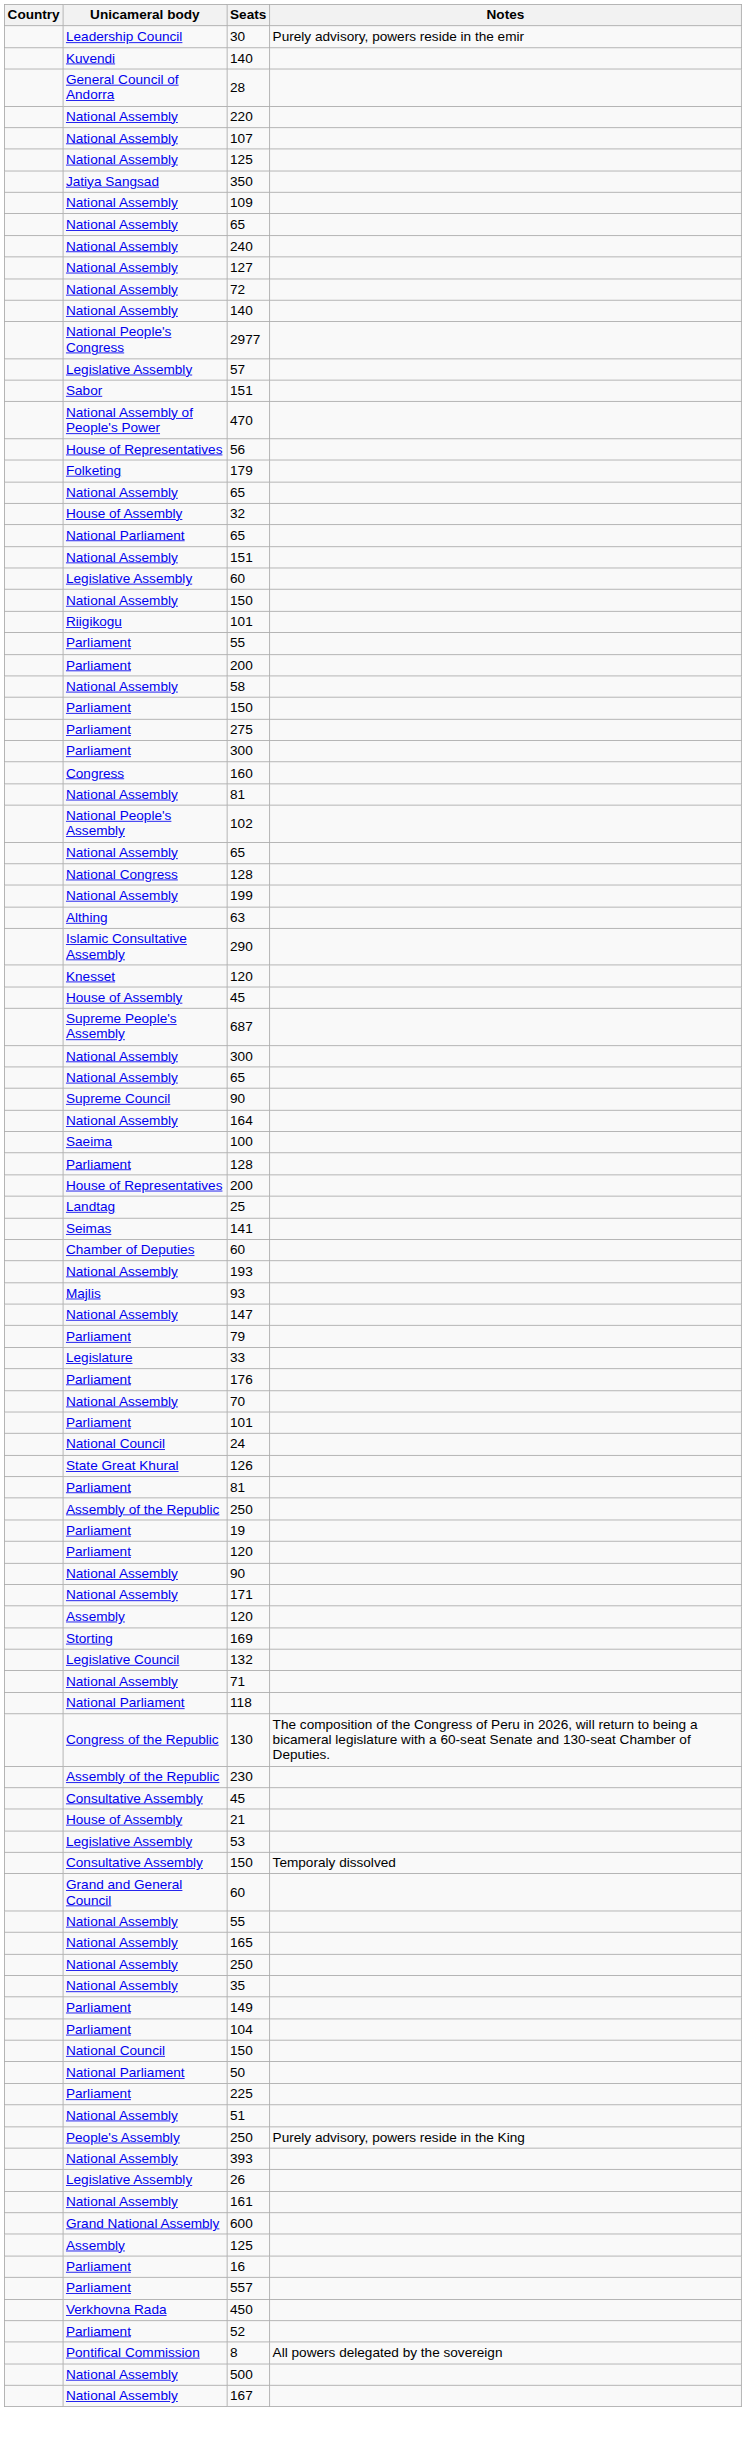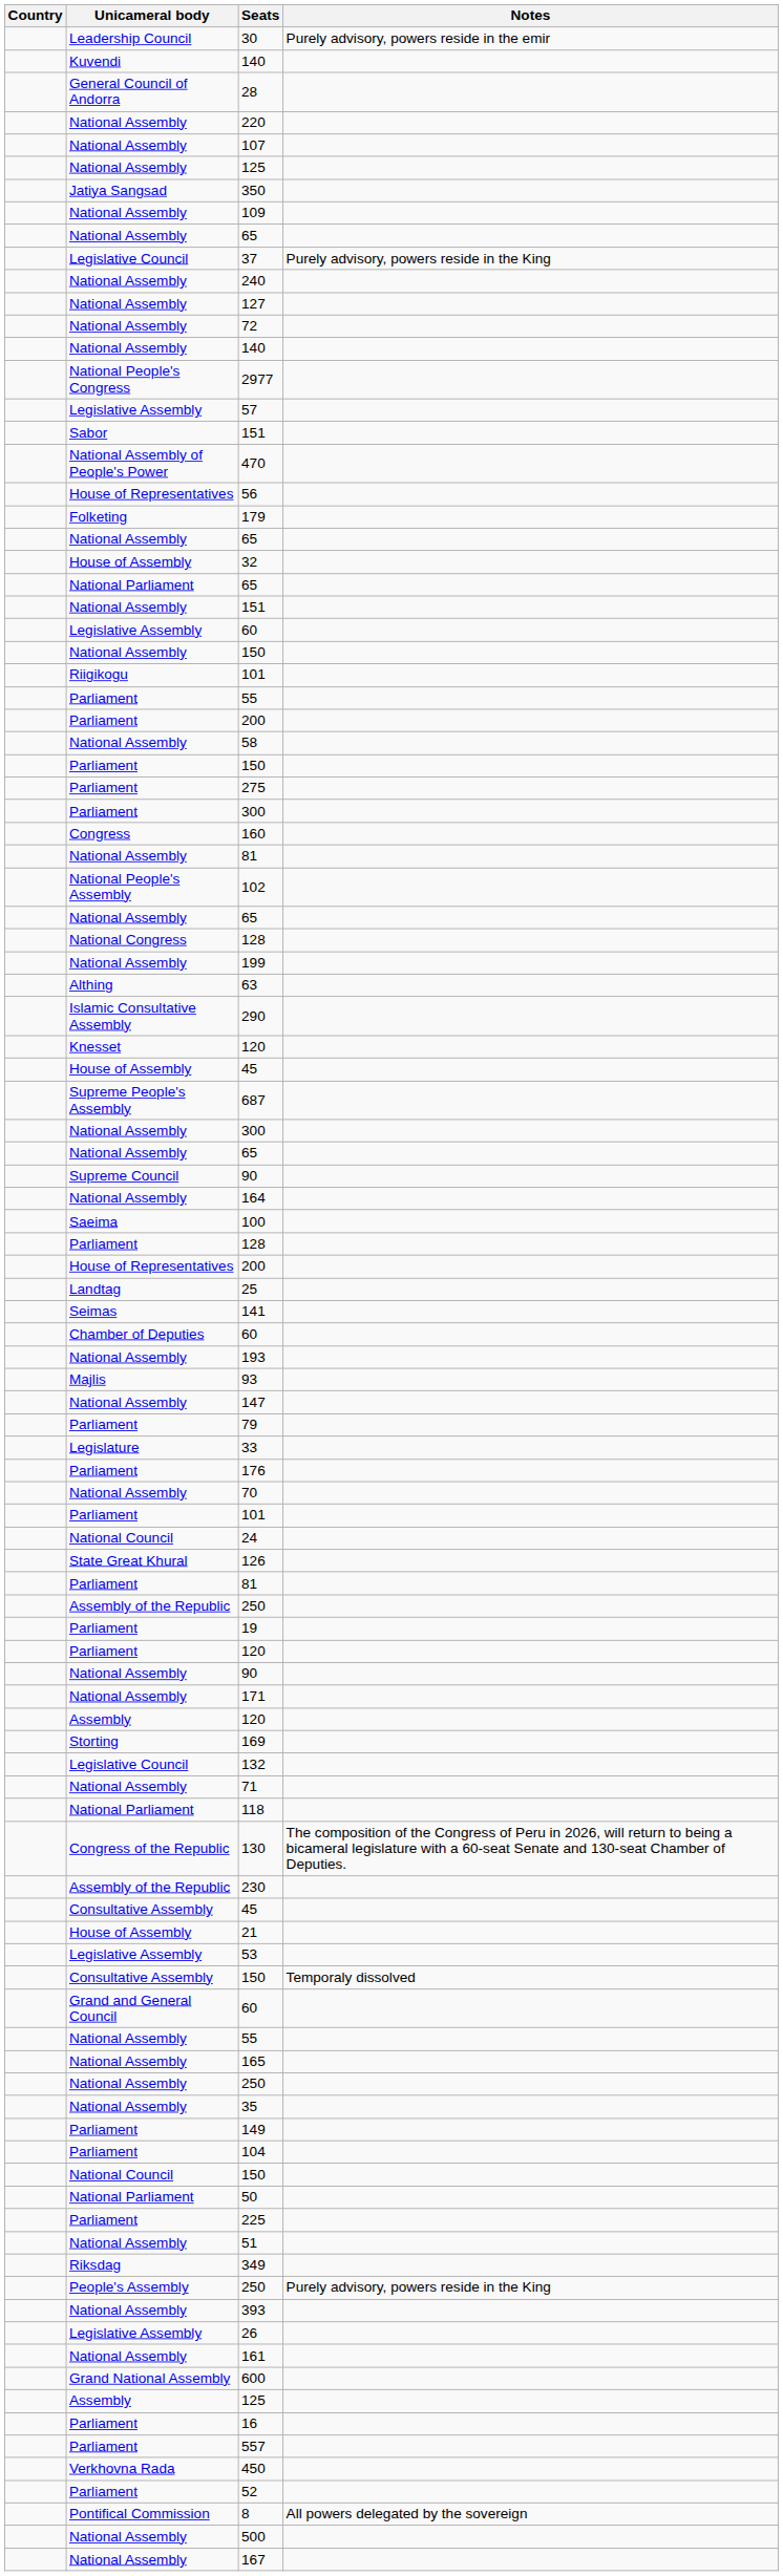 <table class="wikitable sortable">
 <tr>
 <th>Country</th>
 <th>Unicameral body</th>
 <th>Seats</th>
 <th>Notes</th>
 </tr>
 <tr>
 <td></td>
 <td><a href='#'>Leadership Council</a></td>
 <td>30</td>
 <td>Purely advisory, powers reside in the emir</td>
 </tr>
 <tr>
 <td></td>
 <td><a href='#'>Kuvendi</a></td>
 <td>140</td>
 <td></td>
 </tr>
 <tr>
 <td></td>
 <td><a href='#'>General Council of Andorra</a></td>
 <td>28</td>
 <td></td>
 </tr>
 <tr>
 <td></td>
 <td><a href='#'>National Assembly</a></td>
 <td>220</td>
 <td></td>
 </tr>
 <tr>
 <td></td>
 <td><a href='#'>National Assembly</a></td>
 <td>107</td>
 <td></td>
 </tr>
 <tr>
 <td></td>
 <td><a href='#'>National Assembly</a></td>
 <td>125</td>
 <td></td>
 </tr>
 <tr>
 <td></td>
 <td><a href='#'>Jatiya Sangsad</a></td>
 <td>350</td>
 <td></td>
 </tr>
 <tr>
 <td></td>
 <td><a href='#'>National Assembly</a></td>
 <td>109</td>
 <td></td>
 </tr>
 <tr>
 <td></td>
 <td><a href='#'>National Assembly</a></td>
 <td>65</td>
 <td></td>
+</tr>
+<tr>
+<td></td>
+<td><a href='#'>Legislative Council</a></td>
+<td>37</td>
+<td>Purely advisory, powers reside in the King</td>
 </tr>
 <tr>
 <td></td>
 <td><a href='#'>National Assembly</a></td>
 <td>240</td>
 <td></td>
 </tr>
 <tr>
 <td></td>
 <td><a href='#'>National Assembly</a></td>
 <td>127</td>
 <td></td>
 </tr>
 <tr>
 <td></td>
 <td><a href='#'>National Assembly</a></td>
 <td>72</td>
 <td></td>
 </tr>
 <tr>
 <td></td>
 <td><a href='#'>National Assembly</a></td>
 <td>140</td>
 <td></td>
 </tr>
 <tr>
 <td></td>
 <td><a href='#'>National People's Congress</a></td>
 <td>2977</td>
 <td></td>
 </tr>
 <tr>
 <td></td>
 <td><a href='#'>Legislative Assembly</a></td>
 <td>57</td>
 <td></td>
 </tr>
 <tr>
 <td></td>
 <td><a href='#'>Sabor</a></td>
 <td>151</td>
 <td></td>
 </tr>
 <tr>
 <td></td>
 <td><a href='#'>National Assembly of People's Power</a></td>
 <td>470</td>
 <td></td>
 </tr>
 <tr>
 <td></td>
 <td><a href='#'>House of Representatives</a></td>
 <td>56</td>
 <td></td>
 </tr>
 <tr>
 <td></td>
 <td><a href='#'>Folketing</a></td>
 <td>179</td>
 <td></td>
 </tr>
 <tr>
 <td></td>
 <td><a href='#'>National Assembly</a></td>
 <td>65</td>
 <td></td>
 </tr>
 <tr>
 <td></td>
 <td><a href='#'>House of Assembly</a></td>
 <td>32</td>
 <td></td>
 </tr>
 <tr>
 <td></td>
 <td><a href='#'>National Parliament</a></td>
 <td>65</td>
 <td></td>
 </tr>
 <tr>
 <td></td>
 <td><a href='#'>National Assembly</a></td>
 <td>151</td>
 <td></td>
 </tr>
 <tr>
 <td></td>
 <td><a href='#'>Legislative Assembly</a></td>
 <td>60</td>
 <td></td>
 </tr>
 <tr>
 <td></td>
 <td><a href='#'>National Assembly</a></td>
 <td>150</td>
 <td></td>
 </tr>
 <tr>
 <td></td>
 <td><a href='#'>Riigikogu</a></td>
 <td>101</td>
 <td></td>
 </tr>
 <tr>
 <td></td>
 <td><a href='#'>Parliament</a></td>
 <td>55</td>
 <td></td>
 </tr>
 <tr>
 <td></td>
 <td><a href='#'>Parliament</a></td>
 <td>200</td>
 <td></td>
 </tr>
 <tr>
 <td></td>
 <td><a href='#'>National Assembly</a></td>
 <td>58</td>
 <td></td>
 </tr>
 <tr>
 <td></td>
 <td><a href='#'>Parliament</a></td>
 <td>150</td>
 <td></td>
 </tr>
 <tr>
 <td></td>
 <td><a href='#'>Parliament</a></td>
 <td>275</td>
 <td></td>
 </tr>
 <tr>
 <td></td>
 <td><a href='#'>Parliament</a></td>
 <td>300</td>
 <td></td>
 </tr>
 <tr>
 <td></td>
 <td><a href='#'>Congress</a></td>
 <td>160</td>
 <td></td>
 </tr>
 <tr>
 <td></td>
 <td><a href='#'>National Assembly</a></td>
 <td>81</td>
 <td></td>
 </tr>
 <tr>
 <td></td>
 <td><a href='#'>National People's Assembly</a></td>
 <td>102</td>
 <td></td>
 </tr>
 <tr>
 <td></td>
 <td><a href='#'>National Assembly</a></td>
 <td>65</td>
 <td></td>
 </tr>
 <tr>
 <td></td>
 <td><a href='#'>National Congress</a></td>
 <td>128</td>
 <td></td>
 </tr>
 <tr>
 <td></td>
 <td><a href='#'>National Assembly</a></td>
 <td>199</td>
 <td></td>
 </tr>
 <tr>
 <td></td>
 <td><a href='#'>Althing</a></td>
 <td>63</td>
 <td></td>
 </tr>
 <tr>
 <td></td>
 <td><a href='#'>Islamic Consultative Assembly</a></td>
 <td>290</td>
 <td></td>
 </tr>
 <tr>
 <td></td>
 <td><a href='#'>Knesset</a></td>
 <td>120</td>
 <td></td>
 </tr>
 <tr>
 <td></td>
 <td><a href='#'>House of Assembly</a></td>
 <td>45</td>
 <td></td>
 </tr>
 <tr>
 <td></td>
 <td><a href='#'>Supreme People's Assembly</a></td>
 <td>687</td>
 <td></td>
 </tr>
 <tr>
 <td></td>
 <td><a href='#'>National Assembly</a></td>
 <td>300</td>
 <td></td>
 </tr>
 <tr>
 <td></td>
 <td><a href='#'>National Assembly</a></td>
 <td>65</td>
 <td></td>
 </tr>
 <tr>
 <td></td>
 <td><a href='#'>Supreme Council</a></td>
 <td>90</td>
 <td></td>
 </tr>
 <tr>
 <td></td>
 <td><a href='#'>National Assembly</a></td>
 <td>164</td>
 <td></td>
 </tr>
 <tr>
 <td></td>
 <td><a href='#'>Saeima</a></td>
 <td>100</td>
 <td></td>
 </tr>
 <tr>
 <td></td>
 <td><a href='#'>Parliament</a></td>
 <td>128</td>
 <td></td>
 </tr>
 <tr>
 <td></td>
 <td><a href='#'>House of Representatives</a></td>
 <td>200</td>
 <td></td>
 </tr>
 <tr>
 <td></td>
 <td><a href='#'>Landtag</a></td>
 <td>25</td>
 <td></td>
 </tr>
 <tr>
 <td></td>
 <td><a href='#'>Seimas</a></td>
 <td>141</td>
 <td></td>
 </tr>
 <tr>
 <td></td>
 <td><a href='#'>Chamber of Deputies</a></td>
 <td>60</td>
 <td></td>
 </tr>
 <tr>
 <td></td>
 <td><a href='#'>National Assembly</a></td>
 <td>193</td>
 <td></td>
 </tr>
 <tr>
 <td></td>
 <td><a href='#'>Majlis</a></td>
 <td>93</td>
 <td></td>
 </tr>
 <tr>
 <td></td>
 <td><a href='#'>National Assembly</a></td>
 <td>147</td>
 <td></td>
 </tr>
 <tr>
 <td></td>
 <td><a href='#'>Parliament</a></td>
 <td>79</td>
 <td></td>
 </tr>
 <tr>
 <td></td>
 <td><a href='#'>Legislature</a></td>
 <td>33</td>
 <td></td>
 </tr>
 <tr>
 <td></td>
 <td><a href='#'>Parliament</a></td>
 <td>176</td>
 <td></td>
 </tr>
 <tr>
 <td></td>
 <td><a href='#'>National Assembly</a></td>
 <td>70</td>
 <td></td>
 </tr>
 <tr>
 <td></td>
 <td><a href='#'>Parliament</a></td>
 <td>101</td>
 <td></td>
 </tr>
 <tr>
 <td></td>
 <td><a href='#'>National Council</a></td>
 <td>24</td>
 <td></td>
 </tr>
 <tr>
 <td></td>
 <td><a href='#'>State Great Khural</a></td>
 <td>126</td>
 <td></td>
 </tr>
 <tr>
 <td></td>
 <td><a href='#'>Parliament</a></td>
 <td>81</td>
 <td></td>
 </tr>
 <tr>
 <td></td>
 <td><a href='#'>Assembly of the Republic</a></td>
 <td>250</td>
 <td></td>
 </tr>
 <tr>
 <td></td>
 <td><a href='#'>Parliament</a></td>
 <td>19</td>
 <td></td>
 </tr>
 <tr>
 <td></td>
 <td><a href='#'>Parliament</a></td>
 <td>120</td>
 <td></td>
 </tr>
 <tr>
 <td></td>
 <td><a href='#'>National Assembly</a></td>
 <td>90</td>
 <td></td>
 </tr>
 <tr>
 <td></td>
 <td><a href='#'>National Assembly</a></td>
 <td>171</td>
 <td></td>
 </tr>
 <tr>
 <td></td>
 <td><a href='#'>Assembly</a></td>
 <td>120</td>
 <td></td>
 </tr>
 <tr>
 <td></td>
 <td><a href='#'>Storting</a></td>
 <td>169</td>
 <td></td>
 </tr>
 <tr>
 <td></td>
 <td><a href='#'>Legislative Council</a></td>
 <td>132</td>
 <td></td>
 </tr>
 <tr>
 <td></td>
 <td><a href='#'>National Assembly</a></td>
 <td>71</td>
 <td></td>
 </tr>
 <tr>
 <td></td>
 <td><a href='#'>National Parliament</a></td>
 <td>118</td>
 <td></td>
 </tr>
 <tr>
 <td></td>
 <td><a href='#'>Congress of the Republic</a></td>
 <td>130</td>
 <td>The composition of the Congress of Peru in 2026, will return to being a bicameral legislature with a 60-seat Senate and 130-seat Chamber of Deputies.</td>
 </tr>
 <tr>
 <td></td>
 <td><a href='#'>Assembly of the Republic</a></td>
 <td>230</td>
 <td></td>
 </tr>
 <tr>
 <td></td>
 <td><a href='#'>Consultative Assembly</a></td>
 <td>45</td>
 <td></td>
 </tr>
 <tr>
 <td></td>
 <td><a href='#'>House of Assembly</a></td>
 <td>21</td>
 <td></td>
 </tr>
 <tr>
 <td></td>
 <td><a href='#'>Legislative Assembly</a></td>
 <td>53</td>
 <td></td>
 </tr>
 <tr>
 <td></td>
 <td><a href='#'>Consultative Assembly</a></td>
 <td>150</td>
 <td>Temporaly dissolved</td>
 </tr>
 <tr>
 <td></td>
 <td><a href='#'>Grand and General Council</a></td>
 <td>60</td>
 <td></td>
 </tr>
 <tr>
 <td></td>
 <td><a href='#'>National Assembly</a></td>
 <td>55</td>
 <td></td>
 </tr>
 <tr>
 <td></td>
 <td><a href='#'>National Assembly</a></td>
 <td>165</td>
 <td></td>
 </tr>
 <tr>
 <td></td>
 <td><a href='#'>National Assembly</a></td>
 <td>250</td>
 <td></td>
 </tr>
 <tr>
 <td></td>
 <td><a href='#'>National Assembly</a></td>
 <td>35</td>
 <td></td>
 </tr>
 <tr>
 <td></td>
 <td><a href='#'>Parliament</a></td>
 <td>149</td>
 <td></td>
 </tr>
 <tr>
 <td></td>
 <td><a href='#'>Parliament</a></td>
 <td>104</td>
 <td></td>
 </tr>
 <tr>
 <td></td>
 <td><a href='#'>National Council</a></td>
 <td>150</td>
 <td></td>
 </tr>
 <tr>
 <td></td>
 <td><a href='#'>National Parliament</a></td>
 <td>50</td>
 <td></td>
 </tr>
 <tr>
 <td></td>
 <td><a href='#'>Parliament</a></td>
 <td>225</td>
 <td></td>
 </tr>
 <tr>
 <td></td>
 <td><a href='#'>National Assembly</a></td>
 <td>51</td>
 <td></td>
 </tr>
 <tr>
 <td></td>
+<td><a href='#'>Riksdag</a></td>
+<td>349</td>
+<td></td>
+</tr>
+<tr>
+<td></td>
 <td><a href='#'>People's Assembly</a></td>
 <td>250</td>
 <td>Purely advisory, powers reside in the King</td>
 </tr>
 <tr>
 <td></td>
 <td><a href='#'>National Assembly</a></td>
 <td>393</td>
 <td></td>
 </tr>
 <tr>
 <td></td>
 <td><a href='#'>Legislative Assembly</a></td>
 <td>26</td>
 <td></td>
 </tr>
 <tr>
 <td></td>
 <td><a href='#'>National Assembly</a></td>
 <td>161</td>
 <td></td>
 </tr>
 <tr>
 <td></td>
 <td><a href='#'>Grand National Assembly</a></td>
 <td>600</td>
 <td></td>
 </tr>
 <tr>
 <td></td>
 <td><a href='#'>Assembly</a></td>
 <td>125</td>
 <td></td>
 </tr>
 <tr>
 <td></td>
 <td><a href='#'>Parliament</a></td>
 <td>16</td>
 <td></td>
 </tr>
 <tr>
 <td></td>
 <td><a href='#'>Parliament</a></td>
 <td>557</td>
 <td></td>
 </tr>
 <tr>
 <td></td>
 <td><a href='#'>Verkhovna Rada</a></td>
 <td>450</td>
 <td></td>
 </tr>
 <tr>
 <td></td>
 <td><a href='#'>Parliament</a></td>
 <td>52</td>
 <td></td>
 </tr>
 <tr>
 <td></td>
 <td><a href='#'>Pontifical Commission</a></td>
 <td>8</td>
 <td>All powers delegated by the sovereign</td>
 </tr>
 <tr>
 <td></td>
 <td><a href='#'>National Assembly</a></td>
 <td>500</td>
 <td></td>
 </tr>
 <tr>
 <td></td>
 <td><a href='#'>National Assembly</a></td>
 <td>167</td>
 <td></td>
 </tr>
 </table>
